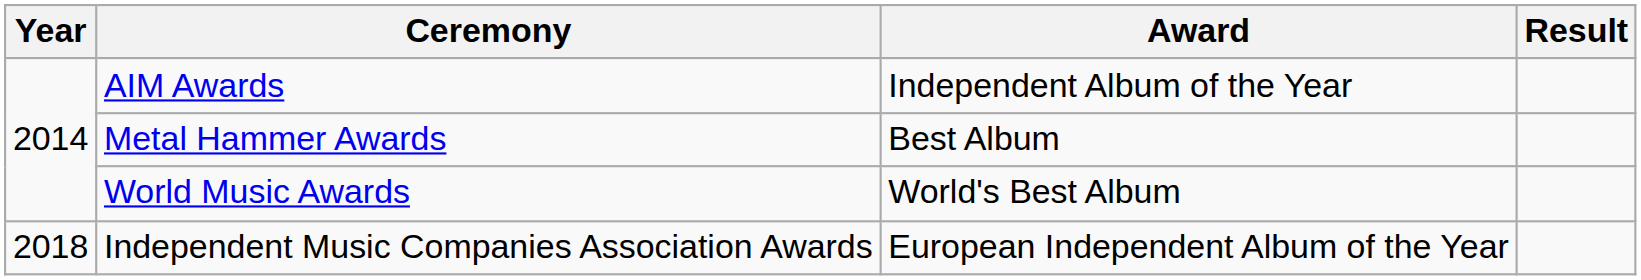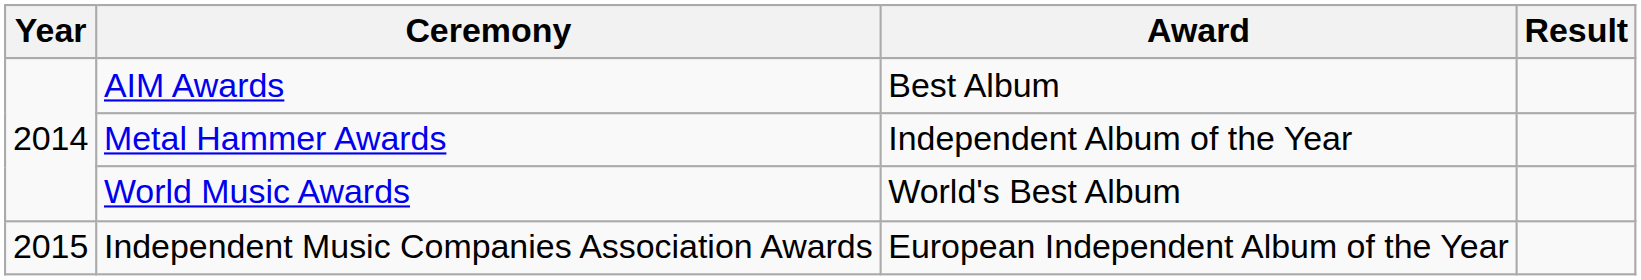 <table class="wikitable">
 <tr>
 <th>Year</th>
 <th>Ceremony</th>
 <th>Award</th>
 <th>Result</th>
 </tr>
 <tr>
 <td rowspan="3">2014</td>
 <td><a href='#'>AIM Awards</a></td>
-<td>Independent Album of the Year</td>
+<td>Best Album</td>
 <td></td>
 </tr>
 <tr>
 <td><a href='#'>Metal Hammer Awards</a></td>
-<td>Best Album</td>
+<td>Independent Album of the Year</td>
 <td></td>
 </tr>
 <tr>
 <td><a href='#'>World Music Awards</a></td>
 <td>World's Best Album</td>
 <td></td>
 </tr>
 <tr>
-<td>2018</td>
+<td>2015</td>
 <td>Independent Music Companies Association Awards</td>
 <td>European Independent Album of the Year</td>
 <td></td>
 </tr>
 </table>
